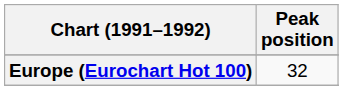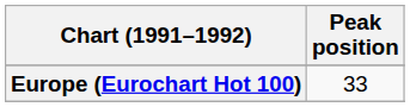 <table class="wikitable sortable plainrowheaders" style="text-align:center">
 <tr>
 <th>Chart (1991–1992)</th>
 <th>Peak<br>position</th>
 </tr>
 <tr>
 </tr>
 <tr>
 </tr>
 <tr>
 <th scope="row">Europe (<a href='#'>Eurochart Hot 100</a>)</th>
-<td align="center">32</td>
+<td align="center">33</td>
 </tr>
 <tr>
 </tr>
 <tr>
 </tr>
 <tr>
 </tr>
 <tr>
 </tr>
 <tr>
 </tr>
 <tr>
 </tr>
 <tr>
 </tr>
 <tr>
 </tr>
 </table>
